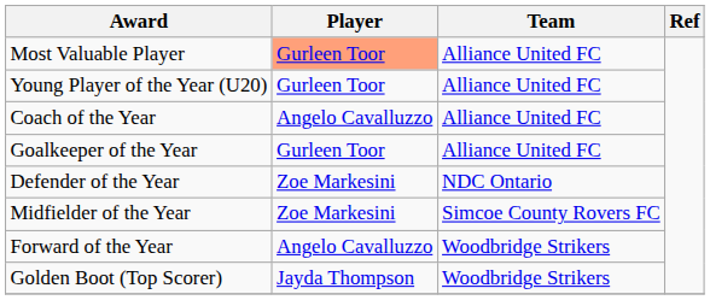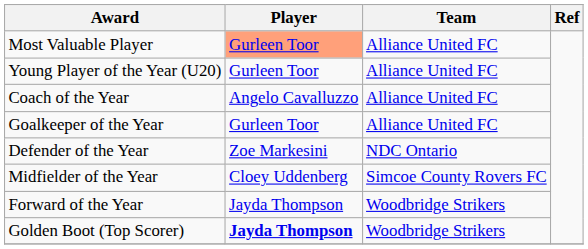 <table class="wikitable">
 <tr>
 <th>Award</th>
 <th>Player</th>
 <th>Team</th>
 <th>Ref</th>
 </tr>
 <tr>
 <td>Most Valuable Player</td>
 <td style="background: lightsalmon;"><a href='#'>Gurleen Toor</a></td>
 <td><a href='#'>Alliance United FC</a></td>
 <td rowspan=8></td>
 </tr>
 <tr>
 <td>Young Player of the Year (U20)</td>
 <td><a href='#'>Gurleen Toor</a></td>
 <td><a href='#'>Alliance United FC</a></td>
 </tr>
 <tr>
 <td>Coach of the Year</td>
 <td><a href='#'>Angelo Cavalluzzo</a></td>
 <td><a href='#'>Alliance United FC</a></td>
 </tr>
 <tr>
 <td>Goalkeeper of the Year</td>
 <td><a href='#'>Gurleen Toor</a></td>
 <td><a href='#'>Alliance United FC</a></td>
 </tr>
 <tr>
 <td>Defender of the Year</td>
 <td><a href='#'>Zoe Markesini</a></td>
 <td><a href='#'>NDC Ontario</a></td>
 </tr>
 <tr>
 <td>Midfielder of the Year</td>
-<td><a href='#'>Zoe Markesini</a></td>
+<td><a href='#'>Cloey Uddenberg</a></td>
 <td><a href='#'>Simcoe County Rovers FC</a></td>
 </tr>
 <tr>
 <td>Forward of the Year</td>
-<td><a href='#'>Angelo Cavalluzzo</a></td>
+<td><a href='#'>Jayda Thompson</a></td>
 <td><a href='#'>Woodbridge Strikers</a></td>
 </tr>
 <tr>
 <td>Golden Boot (Top Scorer)</td>
-<td><a href='#'>Jayda Thompson</a></td>
+<td><strong><a href='#'>Jayda Thompson</a></strong></td>
 <td><a href='#'>Woodbridge Strikers</a></td>
 </tr>
 <tr>
 </tr>
 </table>
